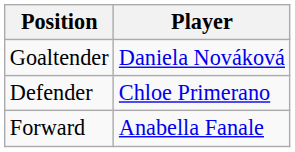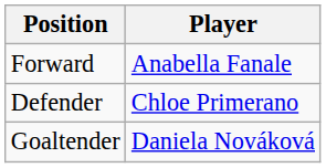 <table class="wikitable">
 <tr>
 <th>Position</th>
 <th>Player</th>
 </tr>
 <tr>
-<td>Goaltender</td>
-<td> <a href='#'>Daniela Nováková</a></td>
+<td>Forward</td>
+<td> <a href='#'>Anabella Fanale</a></td>
 </tr>
 <tr>
 <td>Defender</td>
 <td> <a href='#'>Chloe Primerano</a></td>
 </tr>
 <tr>
-<td>Forward</td>
-<td> <a href='#'>Anabella Fanale</a></td>
+<td>Goaltender</td>
+<td> <a href='#'>Daniela Nováková</a></td>
 </tr>
 </table>
